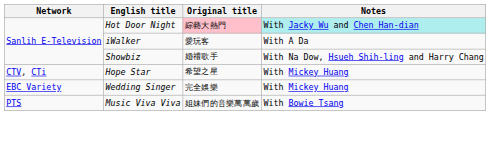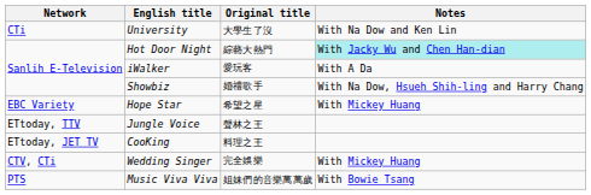 <table class="wikitable sortable">
 <tr>
 <th>Network</th>
 <th>English title</th>
 <th>Original title</th>
 <th class="unsortable">Notes</th>
 </tr>
 <tr>
+<td><a href='#'>CTi</a></td>
+<td><em>University</em></td>
+<td>大學生了沒</td>
+<td>With Na Dow and Ken Lin</td>
+</tr>
+<tr>
 <td rowspan=3><a href='#'>Sanlih E-Television</a></td>
 <td><em>Hot Door Night</em></td>
-<td style="background: pink;">綜藝大熱門</td>
+<td>綜藝大熱門</td>
 <td style="background: paleturquoise;">With <a href='#'>Jacky Wu</a> and <a href='#'>Chen Han-dian</a></td>
 </tr>
 <tr>
 <td><em>iWalker</em></td>
 <td>愛玩客</td>
 <td>With A Da</td>
 </tr>
 <tr>
 <td><em>Showbiz</em></td>
 <td>婚禮歌手</td>
 <td>With Na Dow, <a href='#'>Hsueh Shih-ling</a> and Harry Chang</td>
 </tr>
 <tr>
-<td><a href='#'>CTV</a>, <a href='#'>CTi</a></td>
+<td><a href='#'>EBC Variety</a></td>
 <td><em>Hope Star</em></td>
 <td>希望之星</td>
 <td>With <a href='#'>Mickey Huang</a></td>
 </tr>
 <tr>
-<td><a href='#'>EBC Variety</a></td>
+<td>ETtoday, <a href='#'>TTV</a></td>
+<td><em>Jungle Voice</em></td>
+<td>聲林之王</td>
+<td></td>
+</tr>
+<tr>
+<td>ETtoday, <a href='#'>JET TV</a></td>
+<td><em>CooKing</em></td>
+<td>料理之王</td>
+<td></td>
+</tr>
+<tr>
+<td><a href='#'>CTV</a>, <a href='#'>CTi</a></td>
 <td><em>Wedding Singer</em></td>
 <td>完全娛樂</td>
 <td>With <a href='#'>Mickey Huang</a></td>
 </tr>
 <tr>
 <td><a href='#'>PTS</a></td>
 <td><em>Music Viva Viva</em></td>
 <td>姐妹們的音樂萬萬歲</td>
 <td>With <a href='#'>Bowie Tsang</a></td>
 </tr>
 </table>
